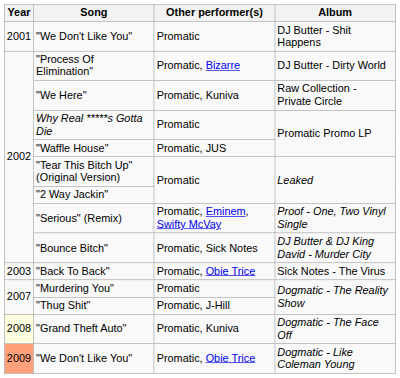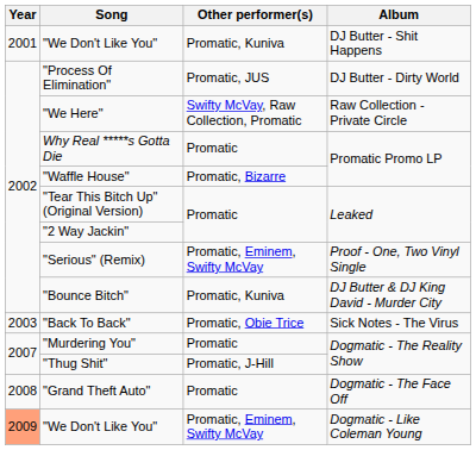 <table class="wikitable">
 <tr>
 <th width="33">Year</th>
 <th width="170">Song</th>
 <th width="170">Other performer(s)</th>
 <th width="170">Album</th>
 </tr>
 <tr>
 <td>2001</td>
 <td>"We Don't Like You"</td>
-<td>Promatic</td>
+<td>Promatic, Kuniva</td>
 <td>DJ Butter - Shit Happens</td>
 </tr>
 <tr>
 <td rowspan="8">2002</td>
 <td>"Process Of Elimination"</td>
-<td>Promatic, <a href='#'>Bizarre</a></td>
+<td>Promatic, JUS</td>
 <td>DJ Butter - Dirty World</td>
 </tr>
 <tr>
 <td>"We Here"</td>
-<td>Promatic, Kuniva</td>
+<td><a href='#'>Swifty McVay</a>, Raw Collection, Promatic</td>
 <td>Raw Collection - Private Circle</td>
 </tr>
 <tr>
 <td><em>Why Real *****s Gotta Die</em></td>
 <td>Promatic</td>
 <td rowspan="2">Promatic Promo LP</td>
 </tr>
 <tr>
 <td>"Waffle House"</td>
-<td>Promatic, JUS</td>
+<td>Promatic, <a href='#'>Bizarre</a></td>
 </tr>
 <tr>
 <td>"Tear This Bitch Up" (Original Version)</td>
 <td rowspan="2">Promatic</td>
 <td rowspan="2"><em>Leaked</em></td>
 </tr>
 <tr>
 <td>"2 Way Jackin"</td>
 </tr>
 <tr>
 <td>"Serious" (Remix)</td>
 <td>Promatic, <a href='#'>Eminem</a>, <a href='#'>Swifty McVay</a></td>
 <td><em>Proof - One, Two Vinyl Single</em></td>
 </tr>
 <tr>
 <td>"Bounce Bitch"</td>
-<td>Promatic, Sick Notes</td>
+<td>Promatic, Kuniva</td>
 <td><em>DJ Butter & DJ King David - Murder City</em></td>
 </tr>
 <tr>
 <td>2003</td>
 <td>"Back To Back"</td>
 <td>Promatic, <a href='#'>Obie Trice</a></td>
 <td>Sick Notes - The Virus</td>
 </tr>
 <tr>
 <td rowspan="2">2007</td>
 <td>"Murdering You"</td>
 <td>Promatic</td>
 <td rowspan="2"><em>Dogmatic - The Reality Show</em></td>
 </tr>
 <tr>
 <td>"Thug Shit"</td>
 <td>Promatic, J-Hill</td>
 </tr>
 <tr>
-<td style="background: lightyellow;">2008</td>
+<td>2008</td>
 <td>"Grand Theft Auto"</td>
-<td>Promatic, Kuniva</td>
+<td>Promatic</td>
 <td><em>Dogmatic - The Face Off</em></td>
 </tr>
 <tr>
 <td style="background: lightsalmon;">2009</td>
 <td>"We Don't Like You"</td>
-<td>Promatic, <a href='#'>Obie Trice</a></td>
+<td>Promatic, <a href='#'>Eminem</a>, <a href='#'>Swifty McVay</a></td>
 <td><em>Dogmatic - Like Coleman Young</em></td>
 </tr>
 </table>
